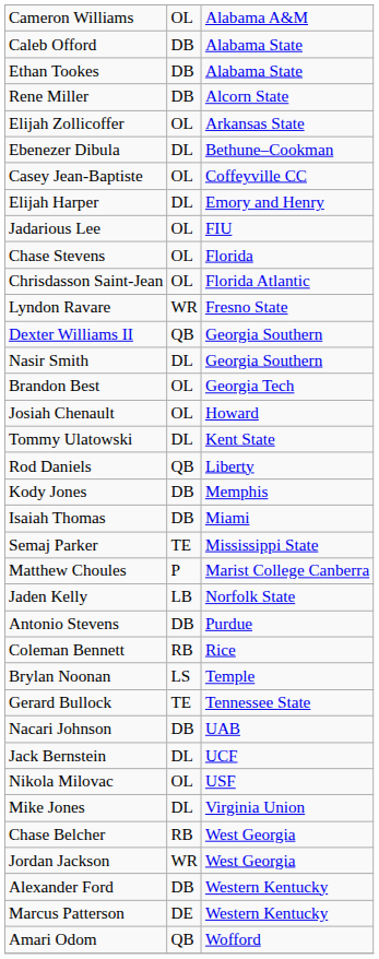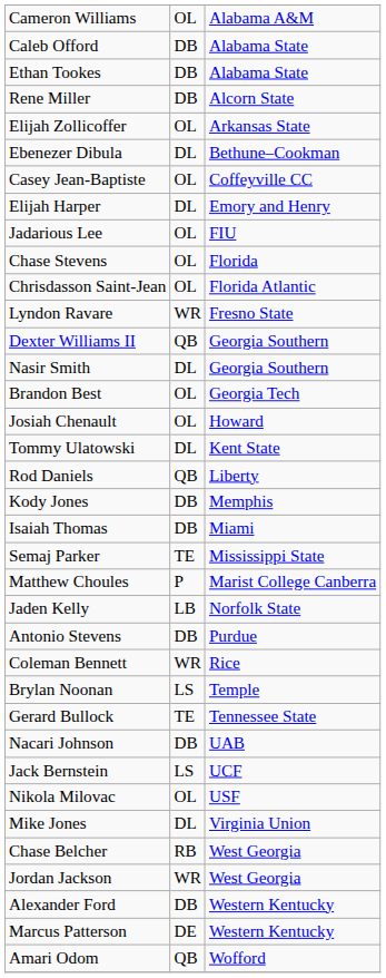 <table class="wikitable sortable">
 <tr>
 </tr>
 <tr>
 <td>Cameron Williams</td>
 <td>OL</td>
 <td><a href='#'>Alabama A&M</a></td>
 </tr>
 <tr>
 <td>Caleb Offord</td>
 <td>DB</td>
 <td><a href='#'>Alabama State</a></td>
 </tr>
 <tr>
 <td>Ethan Tookes</td>
 <td>DB</td>
 <td><a href='#'>Alabama State</a></td>
 </tr>
 <tr>
 <td>Rene Miller</td>
 <td>DB</td>
 <td><a href='#'>Alcorn State</a></td>
 </tr>
 <tr>
 <td>Elijah Zollicoffer</td>
 <td>OL</td>
 <td><a href='#'>Arkansas State</a></td>
 </tr>
 <tr>
 <td>Ebenezer Dibula</td>
 <td>DL</td>
 <td><a href='#'>Bethune–Cookman</a></td>
 </tr>
 <tr>
 <td>Casey Jean-Baptiste</td>
 <td>OL</td>
 <td><a href='#'>Coffeyville CC</a></td>
 </tr>
 <tr>
 <td>Elijah Harper</td>
 <td>DL</td>
 <td><a href='#'>Emory and Henry</a></td>
 </tr>
 <tr>
 <td>Jadarious Lee</td>
 <td>OL</td>
 <td><a href='#'>FIU</a></td>
 </tr>
 <tr>
 <td>Chase Stevens</td>
 <td>OL</td>
 <td><a href='#'>Florida</a></td>
 </tr>
 <tr>
 <td>Chrisdasson Saint-Jean</td>
 <td>OL</td>
 <td><a href='#'>Florida Atlantic</a></td>
 </tr>
 <tr>
 <td>Lyndon Ravare</td>
 <td>WR</td>
 <td><a href='#'>Fresno State</a></td>
 </tr>
 <tr>
 <td><a href='#'>Dexter Williams II</a></td>
 <td>QB</td>
 <td><a href='#'>Georgia Southern</a></td>
 </tr>
 <tr>
 <td>Nasir Smith</td>
 <td>DL</td>
 <td><a href='#'>Georgia Southern</a></td>
 </tr>
 <tr>
 <td>Brandon Best</td>
 <td>OL</td>
 <td><a href='#'>Georgia Tech</a></td>
 </tr>
 <tr>
 <td>Josiah Chenault</td>
 <td>OL</td>
 <td><a href='#'>Howard</a></td>
 </tr>
 <tr>
 <td>Tommy Ulatowski</td>
 <td>DL</td>
 <td><a href='#'>Kent State</a></td>
 </tr>
 <tr>
 <td>Rod Daniels</td>
 <td>QB</td>
 <td><a href='#'>Liberty</a></td>
 </tr>
 <tr>
 <td>Kody Jones</td>
 <td>DB</td>
 <td><a href='#'>Memphis</a></td>
 </tr>
 <tr>
 <td>Isaiah Thomas</td>
 <td>DB</td>
 <td><a href='#'>Miami</a></td>
 </tr>
 <tr>
 <td>Semaj Parker</td>
 <td>TE</td>
 <td><a href='#'>Mississippi State</a></td>
 </tr>
 <tr>
 <td>Matthew Choules</td>
 <td>P</td>
 <td><a href='#'>Marist College Canberra</a></td>
 </tr>
 <tr>
 <td>Jaden Kelly</td>
 <td>LB</td>
 <td><a href='#'>Norfolk State</a></td>
 </tr>
 <tr>
 <td>Antonio Stevens</td>
 <td>DB</td>
 <td><a href='#'>Purdue</a></td>
 </tr>
 <tr>
 <td>Coleman Bennett</td>
-<td>RB</td>
+<td>WR</td>
 <td><a href='#'>Rice</a></td>
 </tr>
 <tr>
 <td>Brylan Noonan</td>
 <td>LS</td>
 <td><a href='#'>Temple</a></td>
 </tr>
 <tr>
 <td>Gerard Bullock</td>
 <td>TE</td>
 <td><a href='#'>Tennessee State</a></td>
 </tr>
 <tr>
 <td>Nacari Johnson</td>
 <td>DB</td>
 <td><a href='#'>UAB</a></td>
 </tr>
 <tr>
 <td>Jack Bernstein</td>
-<td>DL</td>
+<td>LS</td>
 <td><a href='#'>UCF</a></td>
 </tr>
 <tr>
 <td>Nikola Milovac</td>
 <td>OL</td>
 <td><a href='#'>USF</a></td>
 </tr>
 <tr>
 <td>Mike Jones</td>
 <td>DL</td>
 <td><a href='#'>Virginia Union</a></td>
 </tr>
 <tr>
 <td>Chase Belcher</td>
 <td>RB</td>
 <td><a href='#'>West Georgia</a></td>
 </tr>
 <tr>
 <td>Jordan Jackson</td>
 <td>WR</td>
 <td><a href='#'>West Georgia</a></td>
 </tr>
 <tr>
 <td>Alexander Ford</td>
 <td>DB</td>
 <td><a href='#'>Western Kentucky</a></td>
 </tr>
 <tr>
 <td>Marcus Patterson</td>
 <td>DE</td>
 <td><a href='#'>Western Kentucky</a></td>
 </tr>
 <tr>
 <td>Amari Odom</td>
 <td>QB</td>
 <td><a href='#'>Wofford</a></td>
 </tr>
 <tr>
 </tr>
 </table>
